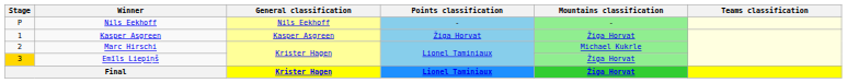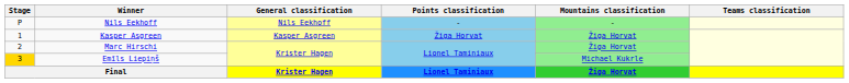 <table class="wikitable" style="text-align: center; font-size:smaller;">
 <tr>
 <th width="1%">Stage</th>
 <th width="15%">Winner</th>
 <th width="12%">General classification<br></th>
 <th width="12%">Points classification<br></th>
 <th width="12%">Mountains classification<br></th>
 <th width="12%">Teams classification<br></th>
 </tr>
 <tr>
 <td>P</td>
 <td><a href='#'>Nils Eekhoff</a></td>
 <td style="background:#FFFF99;"><a href='#'>Nils Eekhoff</a></td>
 <td style="background:skyblue;">-</td>
 <td style="background:lightgreen;">-</td>
 <td style="background:lightyellow;"></td>
 </tr>
 <tr>
 <td>1</td>
 <td><a href='#'>Kasper Asgreen</a></td>
 <td style="background:#FFFF99;"><a href='#'>Kasper Asgreen</a></td>
 <td style="background:skyblue;"><a href='#'>Žiga Horvat</a></td>
 <td style="background:lightgreen;"><a href='#'>Žiga Horvat</a></td>
 <td style="background:lightyellow;" rowspan=3></td>
 </tr>
 <tr>
 <td>2</td>
 <td><a href='#'>Marc Hirschi</a></td>
 <td style="background:#FFFF99;" rowspan=2><a href='#'>Krister Hagen</a></td>
 <td style="background:skyblue;" rowspan=2><a href='#'>Lionel Taminiaux</a></td>
-<td style="background:lightgreen;"><a href='#'>Michael Kukrle</a></td>
+<td style="background:lightgreen;"><a href='#'>Žiga Horvat</a></td>
 </tr>
 <tr>
 <td style="background: gold;">3</td>
 <td><a href='#'>Emīls Liepiņš</a></td>
-<td style="background:lightgreen;"><a href='#'>Žiga Horvat</a></td>
+<td style="background:lightgreen;"><a href='#'>Michael Kukrle</a></td>
 </tr>
 <tr>
 <th colspan=2>Final</th>
 <th style="background:yellow;"><a href='#'>Krister Hagen</a></th>
 <th style="background:dodgerblue;"><a href='#'>Lionel Taminiaux</a></th>
 <th style="background:limegreen;"><a href='#'>Žiga Horvat</a></th>
 <th style="background:yellow;"></th>
 </tr>
 </table>
